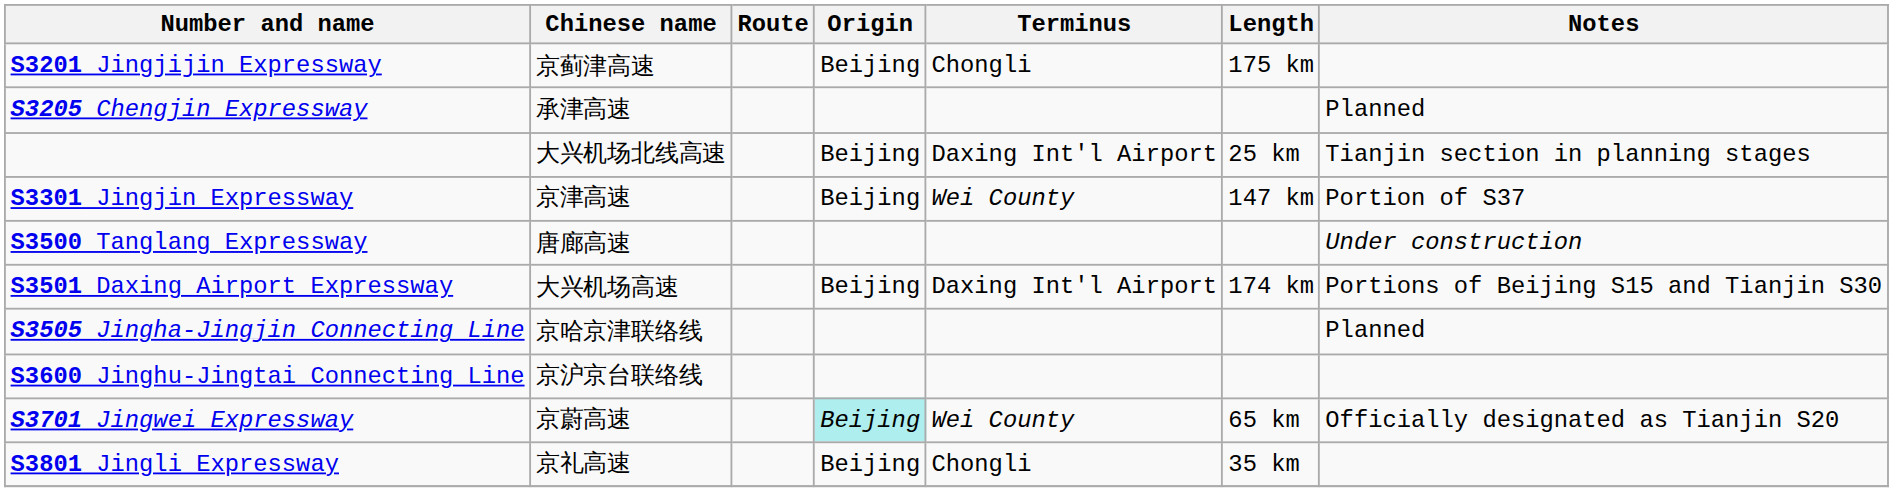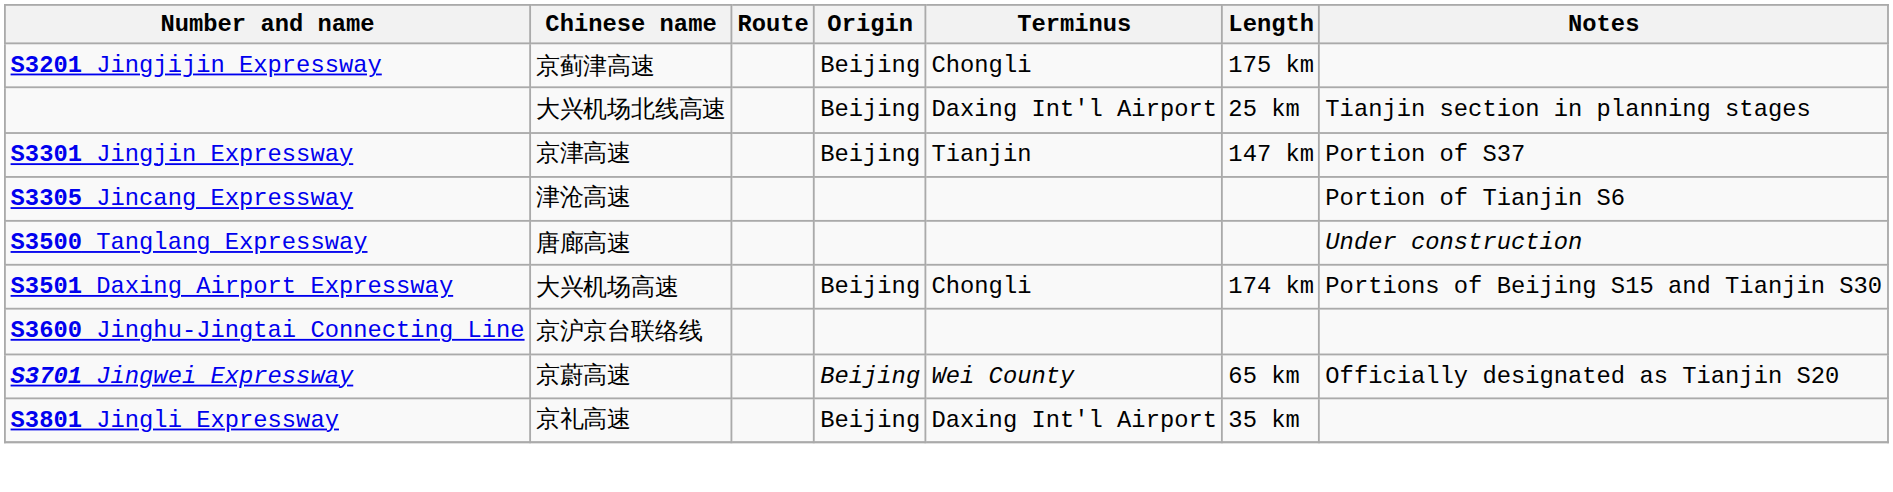 <table class="wikitable collapsible">
 <tr>
 <th>Number and name</th>
 <th>Chinese name</th>
 <th>Route</th>
 <th>Origin</th>
 <th>Terminus</th>
 <th>Length</th>
 <th>Notes</th>
 </tr>
 <tr>
 <td><a href='#'><strong>S3201</strong> Jingjijin Expressway</a></td>
 <td>京蓟津高速</td>
 <td></td>
 <td>Beijing</td>
 <td>Chongli</td>
 <td>175 km</td>
 <td></td>
 </tr>
 <tr>
-<td><em><a href='#'><strong>S3205</strong> Chengjin Expressway</a></em></td>
-<td>承津高速</td>
-<td></td>
-<td></td>
-<td></td>
-<td></td>
-<td>Planned</td>
-</tr>
-<tr>
 <td></td>
 <td>大兴机场北线高速</td>
 <td></td>
 <td>Beijing</td>
 <td>Daxing Int'l Airport</td>
 <td>25 km</td>
 <td>Tianjin section in planning stages</td>
 </tr>
 <tr>
 <td><a href='#'><strong>S3301</strong> Jingjin Expressway</a></td>
 <td>京津高速</td>
 <td></td>
 <td>Beijing</td>
-<td><em>Wei County</em></td>
+<td>Tianjin</td>
 <td>147 km</td>
 <td>Portion of S37</td>
+</tr>
+<tr>
+<td><a href='#'><strong>S3305</strong> Jincang Expressway</a></td>
+<td>津沧高速</td>
+<td></td>
+<td></td>
+<td></td>
+<td></td>
+<td>Portion of Tianjin S6</td>
 </tr>
 <tr>
 <td><a href='#'><strong>S3500</strong> Tanglang Expressway</a></td>
 <td>唐廊高速</td>
 <td></td>
 <td></td>
 <td></td>
 <td></td>
 <td><em>Under construction</em></td>
 </tr>
 <tr>
 <td><a href='#'><strong>S3501</strong> Daxing Airport Expressway</a></td>
 <td>大兴机场高速</td>
 <td></td>
 <td>Beijing</td>
-<td>Daxing Int'l Airport</td>
+<td>Chongli</td>
 <td>174 km</td>
 <td>Portions of Beijing S15 and Tianjin S30</td>
-</tr>
-<tr>
-<td><em><a href='#'><strong>S3505</strong> Jingha-Jingjin Connecting Line</a></em></td>
-<td>京哈京津联络线</td>
-<td></td>
-<td></td>
-<td></td>
-<td></td>
-<td>Planned</td>
 </tr>
 <tr>
 <td><a href='#'><strong>S3600</strong> Jinghu-Jingtai Connecting Line</a></td>
 <td>京沪京台联络线</td>
 <td></td>
 <td></td>
 <td></td>
 <td></td>
 <td></td>
 </tr>
 <tr>
 <td><em><a href='#'><strong>S3701</strong> Jingwei Expressway</a></em></td>
 <td>京蔚高速</td>
 <td></td>
-<td style="background: paleturquoise;"><em>Beijing</em></td>
+<td><em>Beijing</em></td>
 <td><em>Wei County</em></td>
 <td>65 km</td>
 <td>Officially designated as Tianjin S20</td>
 </tr>
 <tr>
 <td><a href='#'><strong>S3801</strong> Jingli Expressway</a></td>
 <td>京礼高速</td>
 <td></td>
 <td>Beijing</td>
-<td>Chongli</td>
+<td>Daxing Int'l Airport</td>
 <td>35 km</td>
 <td></td>
 </tr>
 <tr>
 </tr>
 </table>
